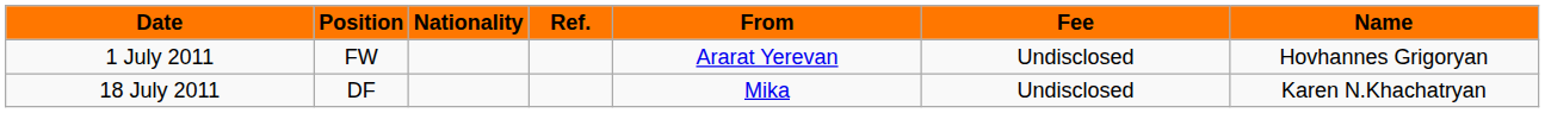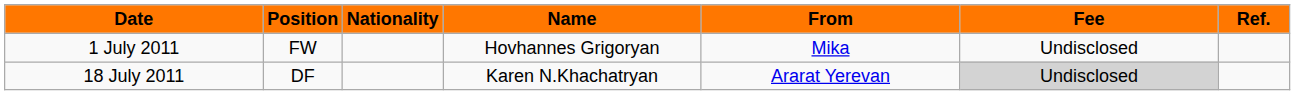 <table class="wikitable"  style="text-align:center; font-size:90%; ">
 <tr>
 <th style="background:#FF7700; color:#000000; width:200px;">Date</th>
 <th style="background:#FF7700; color:#000000; width:50px;">Position</th>
 <th style="background:#FF7700; color:#000000; width:50px;">Nationality</th>
-<th style="background:#FF7700; color:#000000; width:50px;">Ref.</th>
+<th style="background:#FF7700; color:#000000; width:200px;">Name</th>
 <th style="background:#FF7700; color:#000000; width:200px;">From</th>
 <th style="background:#FF7700; color:#000000; width:200px;">Fee</th>
-<th style="background:#FF7700; color:#000000; width:200px;">Name</th>
+<th style="background:#FF7700; color:#000000; width:50px;">Ref.</th>
 </tr>
 <tr>
 <td>1 July 2011</td>
 <td>FW</td>
 <td></td>
+<td>Hovhannes Grigoryan</td>
+<td><a href='#'>Mika</a></td>
+<td>Undisclosed</td>
 <td></td>
-<td><a href='#'>Ararat Yerevan</a></td>
-<td>Undisclosed</td>
-<td>Hovhannes Grigoryan</td>
 </tr>
 <tr>
 <td>18 July 2011</td>
 <td>DF</td>
 <td></td>
+<td>Karen N.Khachatryan</td>
+<td><a href='#'>Ararat Yerevan</a></td>
+<td style="background: lightgrey;">Undisclosed</td>
 <td></td>
-<td><a href='#'>Mika</a></td>
-<td>Undisclosed</td>
-<td>Karen N.Khachatryan</td>
 </tr>
 </table>
